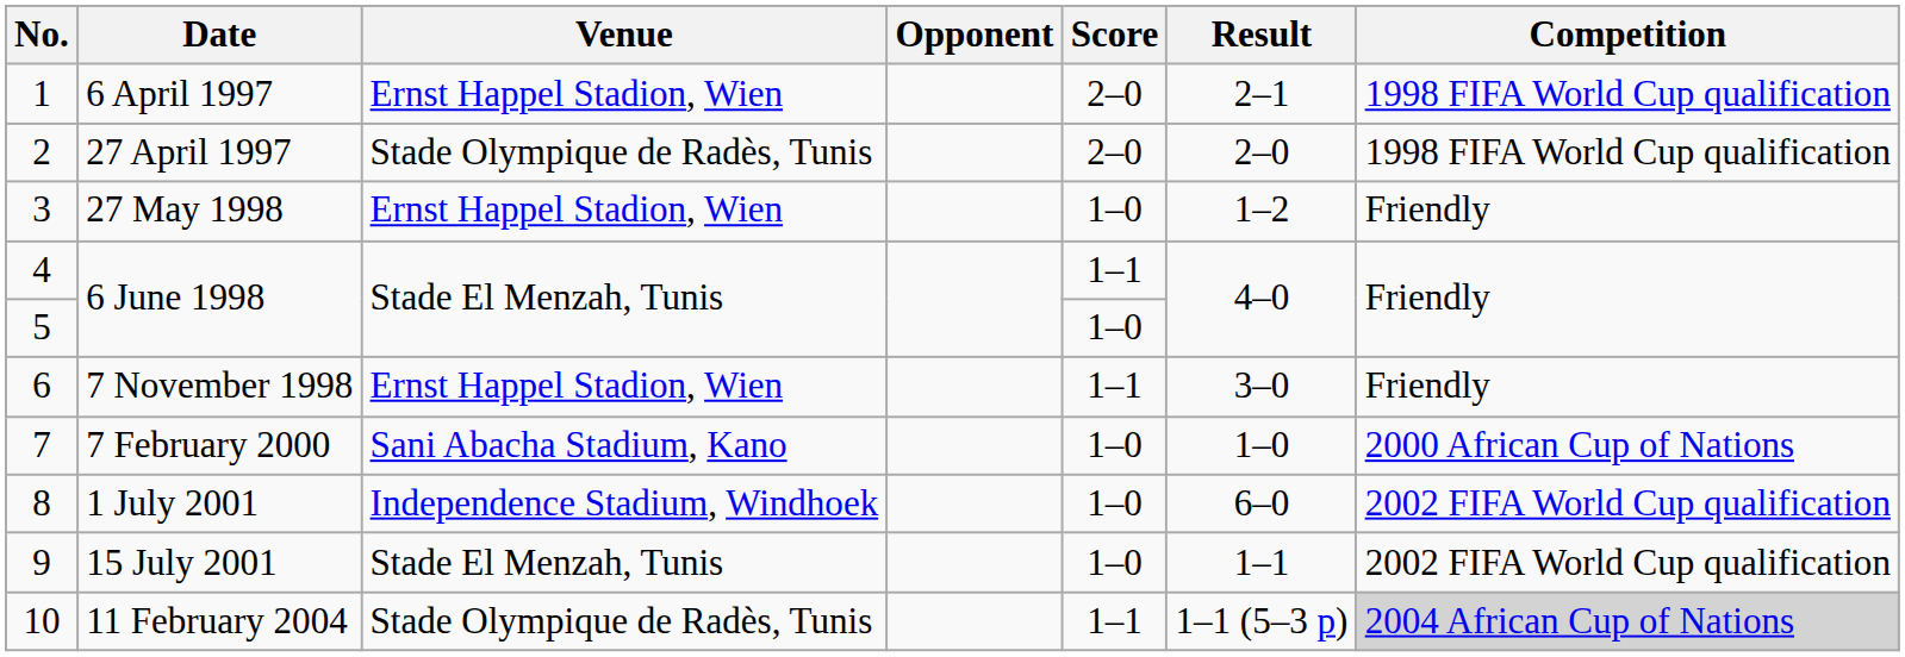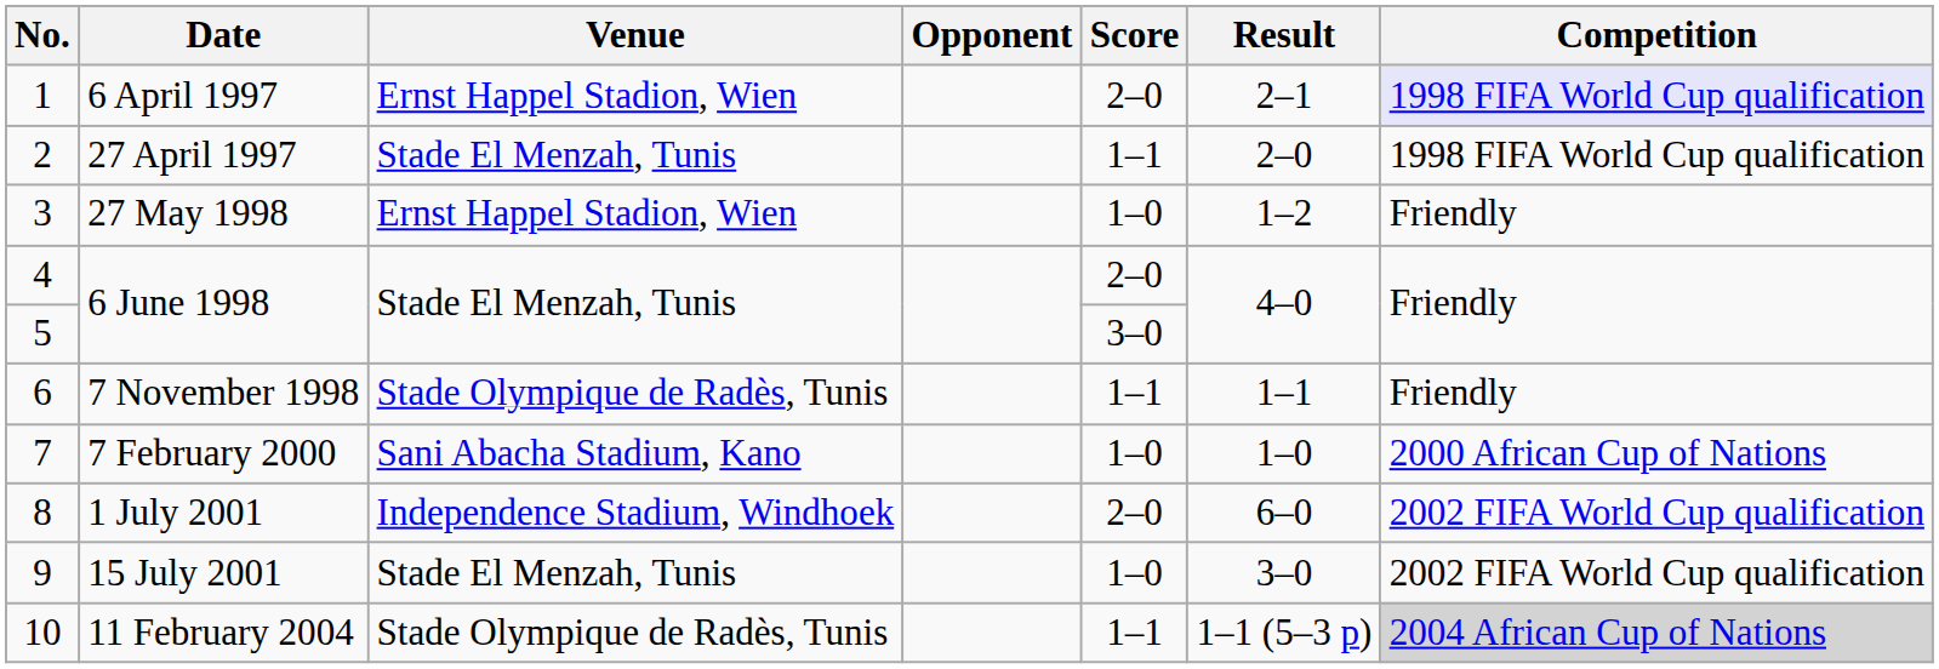 <table class="wikitable sortable">
 <tr>
 <th scope="col">No.</th>
 <th scope="col">Date</th>
 <th scope="col">Venue</th>
 <th scope="col">Opponent</th>
 <th scope="col">Score</th>
 <th scope="col">Result</th>
 <th scope="col">Competition</th>
 </tr>
 <tr>
 <td align="center">1</td>
 <td>6 April 1997</td>
 <td><a href='#'>Ernst Happel Stadion</a>, <a href='#'>Wien</a></td>
 <td></td>
 <td align="center">2–0</td>
 <td align="center">2–1</td>
-<td><a href='#'>1998 FIFA World Cup qualification</a></td>
+<td style="background: lavender;"><a href='#'>1998 FIFA World Cup qualification</a></td>
 </tr>
 <tr>
 <td align="center">2</td>
 <td>27 April 1997</td>
-<td>Stade Olympique de Radès, Tunis</td>
+<td><a href='#'>Stade El Menzah</a>, <a href='#'>Tunis</a></td>
 <td></td>
-<td align="center">2–0</td>
+<td align="center">1–1</td>
 <td align="center">2–0</td>
 <td>1998 FIFA World Cup qualification</td>
 </tr>
 <tr>
 <td align="center">3</td>
 <td>27 May 1998</td>
 <td><a href='#'>Ernst Happel Stadion</a>, <a href='#'>Wien</a></td>
 <td></td>
 <td align="center">1–0</td>
 <td align="center">1–2</td>
 <td>Friendly</td>
 </tr>
 <tr>
 <td align="center">4</td>
 <td rowspan="2">6 June 1998</td>
 <td rowspan="2">Stade El Menzah, Tunis</td>
 <td rowspan="2"></td>
-<td align="center">1–1</td>
+<td align="center">2–0</td>
 <td rowspan="2" align="center">4–0</td>
 <td rowspan="2">Friendly</td>
 </tr>
 <tr>
 <td align="center">5</td>
-<td align="center">1–0</td>
+<td align="center">3–0</td>
 </tr>
 <tr>
 <td align="center">6</td>
 <td>7 November 1998</td>
-<td><a href='#'>Ernst Happel Stadion</a>, <a href='#'>Wien</a></td>
+<td><a href='#'>Stade Olympique de Radès</a>, Tunis</td>
 <td></td>
 <td align="center">1–1</td>
-<td align="center">3–0</td>
+<td align="center">1–1</td>
 <td>Friendly</td>
 </tr>
 <tr>
 <td align="center">7</td>
 <td>7 February 2000</td>
 <td><a href='#'>Sani Abacha Stadium</a>, <a href='#'>Kano</a></td>
 <td></td>
 <td align="center">1–0</td>
 <td align="center">1–0</td>
 <td><a href='#'>2000 African Cup of Nations</a></td>
 </tr>
 <tr>
 <td align="center">8</td>
 <td>1 July 2001</td>
 <td><a href='#'>Independence Stadium</a>, <a href='#'>Windhoek</a></td>
 <td></td>
-<td align="center">1–0</td>
+<td align="center">2–0</td>
 <td align="center">6–0</td>
 <td><a href='#'>2002 FIFA World Cup qualification</a></td>
 </tr>
 <tr>
 <td align="center">9</td>
 <td>15 July 2001</td>
 <td>Stade El Menzah, Tunis</td>
 <td></td>
 <td align="center">1–0</td>
-<td align="center">1–1</td>
+<td align="center">3–0</td>
 <td>2002 FIFA World Cup qualification</td>
 </tr>
 <tr>
 <td align="center">10</td>
 <td>11 February 2004</td>
 <td>Stade Olympique de Radès, Tunis</td>
 <td></td>
 <td align="center">1–1</td>
 <td align="center">1–1 (5–3 <a href='#'>p</a>)</td>
 <td style="background: lightgrey;"><a href='#'>2004 African Cup of Nations</a></td>
 </tr>
 </table>
